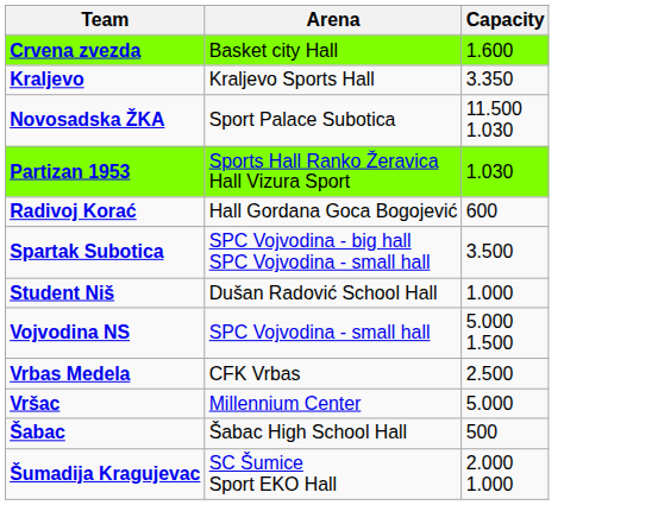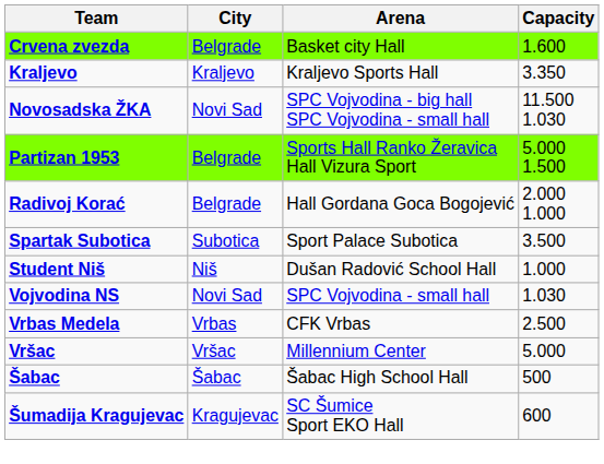 <table class="wikitable sortable">
 <tr>
 <th>Team</th>
+<th>City</th>
 <th>Arena</th>
 <th>Capacity</th>
 </tr>
 <tr bgcolor="#7fff00">
 <td><strong><a href='#'>Crvena zvezda</a></strong></td>
+<td><a href='#'>Belgrade</a></td>
 <td>Basket city Hall</td>
 <td>1.600</td>
 </tr>
 <tr>
 <td><strong><a href='#'>Kraljevo</a></strong></td>
+<td><a href='#'>Kraljevo</a></td>
 <td>Kraljevo Sports Hall</td>
 <td>3.350</td>
 </tr>
 <tr>
 <td><strong><a href='#'>Novosadska ŽKA</a></strong></td>
-<td>Sport Palace Subotica</td>
+<td><a href='#'>Novi Sad</a></td>
+<td><a href='#'>SPC Vojvodina - big hall</a><br><a href='#'>SPC Vojvodina - small hall</a></td>
 <td>11.500<br>1.030</td>
 </tr>
 <tr bgcolor="#7fff00">
 <td><strong><a href='#'>Partizan 1953</a></strong></td>
+<td><a href='#'>Belgrade</a></td>
 <td><a href='#'>Sports Hall Ranko Žeravica</a><br>Hall Vizura Sport</td>
-<td>1.030</td>
+<td>5.000<br>1.500</td>
 </tr>
 <tr>
 <td><strong><a href='#'>Radivoj Korać</a></strong></td>
+<td><a href='#'>Belgrade</a></td>
 <td>Hall Gordana Goca Bogojević</td>
-<td>600</td>
+<td>2.000<br>1.000</td>
 </tr>
 <tr>
 <td><strong><a href='#'>Spartak Subotica</a></strong></td>
-<td><a href='#'>SPC Vojvodina - big hall</a><br><a href='#'>SPC Vojvodina - small hall</a></td>
+<td><a href='#'>Subotica</a></td>
+<td>Sport Palace Subotica</td>
 <td>3.500</td>
 </tr>
 <tr>
 <td><strong><a href='#'>Student Niš</a></strong></td>
+<td><a href='#'>Niš</a></td>
 <td>Dušan Radović School Hall</td>
 <td>1.000</td>
 </tr>
 <tr>
 <td><strong><a href='#'>Vojvodina NS</a></strong></td>
+<td><a href='#'>Novi Sad</a></td>
 <td><a href='#'>SPC Vojvodina - small hall</a></td>
-<td>5.000<br>1.500</td>
+<td>1.030</td>
 </tr>
 <tr>
 <td><strong><a href='#'>Vrbas Medela</a></strong></td>
+<td><a href='#'>Vrbas</a></td>
 <td>CFK Vrbas</td>
 <td>2.500</td>
 </tr>
 <tr>
 <td><strong><a href='#'>Vršac</a></strong></td>
+<td><a href='#'>Vršac</a></td>
 <td><a href='#'>Millennium Center</a></td>
 <td>5.000</td>
 </tr>
 <tr>
 <td><strong><a href='#'>Šabac</a></strong></td>
+<td><a href='#'>Šabac</a></td>
 <td>Šabac High School Hall</td>
 <td>500</td>
 </tr>
 <tr>
 <td><strong><a href='#'>Šumadija Kragujevac</a></strong></td>
+<td><a href='#'>Kragujevac</a></td>
 <td><a href='#'>SC Šumice</a><br>Sport EKO Hall</td>
-<td>2.000<br>1.000</td>
+<td>600</td>
 </tr>
 </table>
